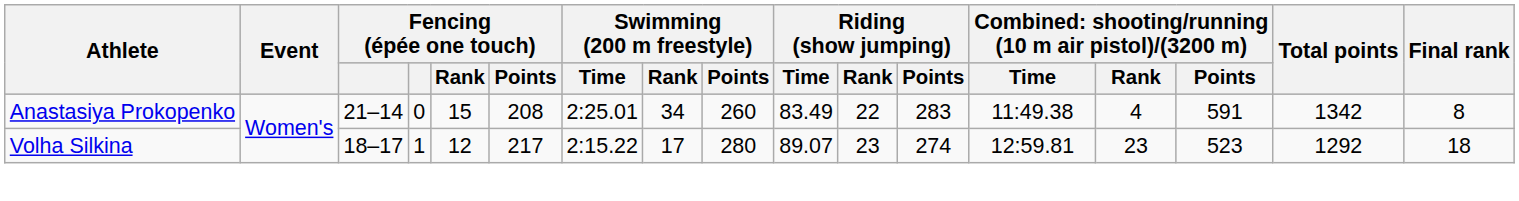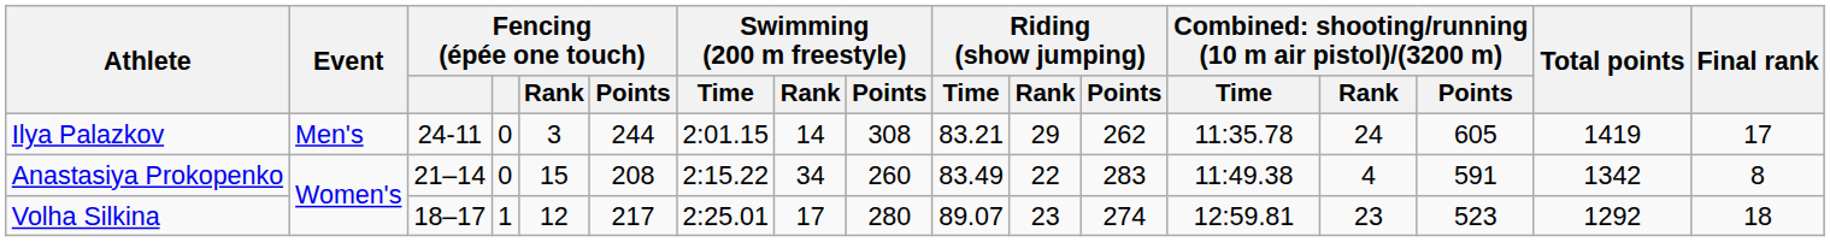 <table class="wikitable" style="font-size:90%">
 <tr>
 <th rowspan="2">Athlete</th>
 <th rowspan="2">Event</th>
 <th colspan=4>Fencing<br><span>(épée one touch)</span></th>
 <th colspan=3>Swimming<br><span>(200 m freestyle)</span></th>
 <th colspan=3>Riding<br><span>(show jumping)</span></th>
 <th colspan=3>Combined: shooting/running<br><span>(10 m air pistol)/(3200 m)</span></th>
 <th rowspan=2>Total points</th>
 <th rowspan=2>Final rank</th>
 </tr>
 <tr style="font-size:95%">
 <th></th>
 <th></th>
 <th>Rank</th>
 <th>Points</th>
 <th>Time</th>
 <th>Rank</th>
 <th>Points</th>
 <th>Time</th>
 <th>Rank</th>
 <th>Points</th>
 <th>Time</th>
 <th>Rank</th>
 <th>Points</th>
 </tr>
 <tr align=center>
+<td align=left><a href='#'>Ilya Palazkov</a></td>
+<td align=left><a href='#'>Men's</a></td>
+<td>24-11</td>
+<td>0</td>
+<td>3</td>
+<td>244</td>
+<td>2:01.15</td>
+<td>14</td>
+<td>308</td>
+<td>83.21</td>
+<td>29</td>
+<td>262</td>
+<td>11:35.78</td>
+<td>24</td>
+<td>605</td>
+<td>1419</td>
+<td>17</td>
+</tr>
+<tr align=center>
 <td align=left><a href='#'>Anastasiya Prokopenko</a></td>
 <td align=left rowspan=2><a href='#'>Women's</a></td>
 <td>21–14</td>
 <td>0</td>
 <td>15</td>
 <td>208</td>
-<td>2:25.01</td>
+<td>2:15.22</td>
 <td>34</td>
 <td>260</td>
 <td>83.49</td>
 <td>22</td>
 <td>283</td>
 <td>11:49.38</td>
 <td>4</td>
 <td>591</td>
 <td>1342</td>
 <td>8</td>
 </tr>
 <tr align=center>
 <td align=left><a href='#'>Volha Silkina</a></td>
 <td>18–17</td>
 <td>1</td>
 <td>12</td>
 <td>217</td>
-<td>2:15.22</td>
+<td>2:25.01</td>
 <td>17</td>
 <td>280</td>
 <td>89.07</td>
 <td>23</td>
 <td>274</td>
 <td>12:59.81</td>
 <td>23</td>
 <td>523</td>
 <td>1292</td>
 <td>18</td>
 </tr>
 </table>
